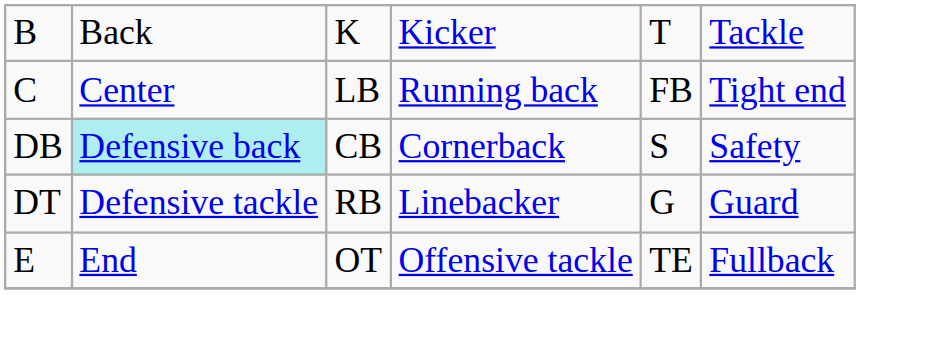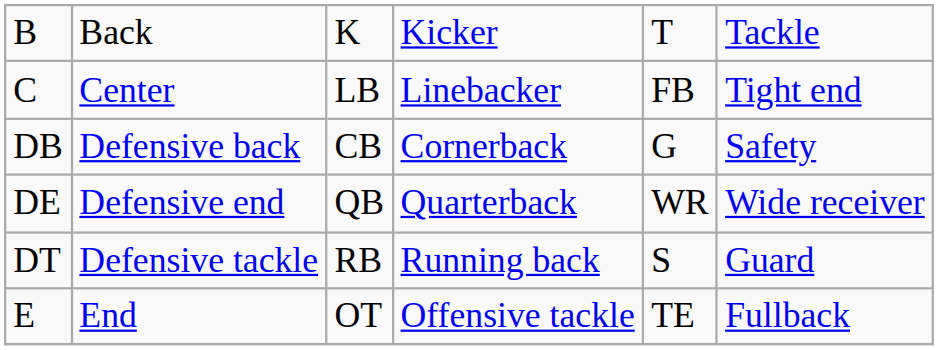 <table class="wikitable">
 <tr>
 <td>B</td>
 <td>Back</td>
 <td>K</td>
 <td><a href='#'>Kicker</a></td>
 <td>T</td>
 <td><a href='#'>Tackle</a></td>
 </tr>
 <tr>
 <td>C</td>
 <td><a href='#'>Center</a></td>
 <td>LB</td>
-<td><a href='#'>Running back</a></td>
+<td><a href='#'>Linebacker</a></td>
 <td>FB</td>
 <td><a href='#'>Tight end</a></td>
 </tr>
 <tr>
 <td>DB</td>
-<td style="background: paleturquoise;"><a href='#'>Defensive back</a></td>
+<td><a href='#'>Defensive back</a></td>
 <td>CB</td>
 <td><a href='#'>Cornerback</a></td>
-<td>S</td>
+<td>G</td>
 <td><a href='#'>Safety</a></td>
+</tr>
+<tr>
+<td>DE</td>
+<td><a href='#'>Defensive end</a></td>
+<td>QB</td>
+<td><a href='#'>Quarterback</a></td>
+<td>WR</td>
+<td><a href='#'>Wide receiver</a></td>
 </tr>
 <tr>
 <td>DT</td>
 <td><a href='#'>Defensive tackle</a></td>
 <td>RB</td>
-<td><a href='#'>Linebacker</a></td>
-<td>G</td>
+<td><a href='#'>Running back</a></td>
+<td>S</td>
 <td><a href='#'>Guard</a></td>
 </tr>
 <tr>
 <td>E</td>
 <td><a href='#'>End</a></td>
 <td>OT</td>
 <td><a href='#'>Offensive tackle</a></td>
 <td>TE</td>
 <td><a href='#'>Fullback</a></td>
 </tr>
 <tr>
 </tr>
 </table>
